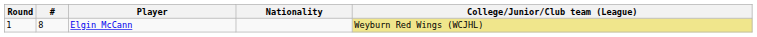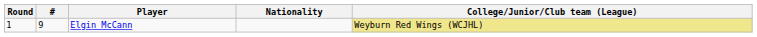 <table class="wikitable">
 <tr align="center">
 <th bgcolor="#DDDDFF" width="4.0%">Round</th>
 <th bgcolor="#DDDDFF" width="4.0%">#</th>
 <th bgcolor="#DDDDFF" width="21.0%">Player</th>
 <th bgcolor="#DDDDFF" width="14.5%">Nationality</th>
 <th bgcolor="#DDDDFF" width="50.0%">College/Junior/Club team (League)</th>
 </tr>
 <tr>
 <td>1</td>
-<td>8</td>
+<td>9</td>
 <td><a href='#'>Elgin McCann</a></td>
 <td></td>
 <td style="background: khaki;">Weyburn Red Wings (WCJHL)</td>
 </tr>
 </table>
